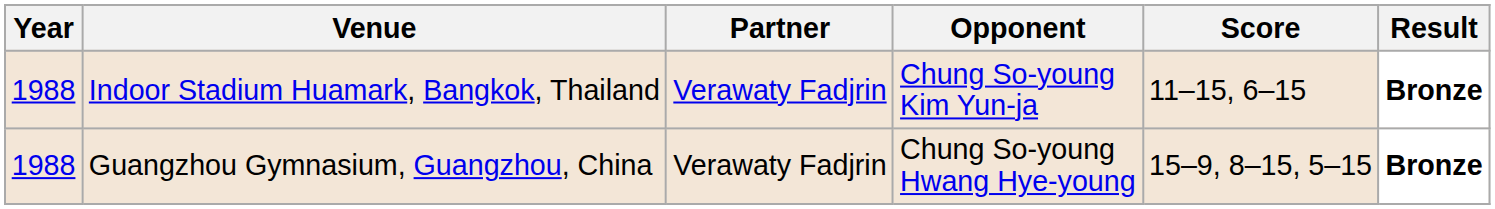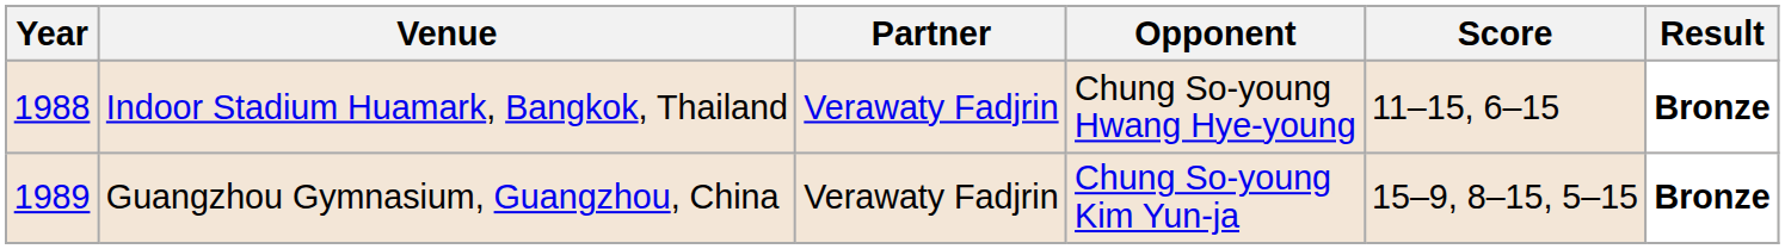 <table class="sortable wikitable" style="font-size: 90%;">
 <tr>
 <th>Year</th>
 <th>Venue</th>
 <th>Partner</th>
 <th>Opponent</th>
 <th>Score</th>
 <th>Result</th>
 </tr>
 <tr style="background:#F3E6D7">
 <td align="center"><a href='#'>1988</a></td>
 <td align="left"><a href='#'>Indoor Stadium Huamark</a>, <a href='#'>Bangkok</a>, Thailand</td>
 <td align="left"> <a href='#'>Verawaty Fadjrin</a></td>
-<td align="left"> <a href='#'>Chung So-young</a><br> <a href='#'>Kim Yun-ja</a></td>
+<td align="left"> Chung So-young<br> <a href='#'>Hwang Hye-young</a></td>
 <td align="left">11–15, 6–15</td>
 <td style="text-align:left; background:white"> <strong>Bronze</strong></td>
 </tr>
 <tr style="background:#F3E6D7">
-<td align="center"><a href='#'>1988</a></td>
+<td align="center"><a href='#'>1989</a></td>
 <td align="left">Guangzhou Gymnasium, <a href='#'>Guangzhou</a>, China</td>
 <td align="left"> Verawaty Fadjrin</td>
-<td align="left"> Chung So-young<br> <a href='#'>Hwang Hye-young</a></td>
+<td align="left"> <a href='#'>Chung So-young</a><br> <a href='#'>Kim Yun-ja</a></td>
 <td align="left">15–9, 8–15, 5–15</td>
 <td style="text-align:left; background:white"> <strong>Bronze</strong></td>
 </tr>
 </table>
